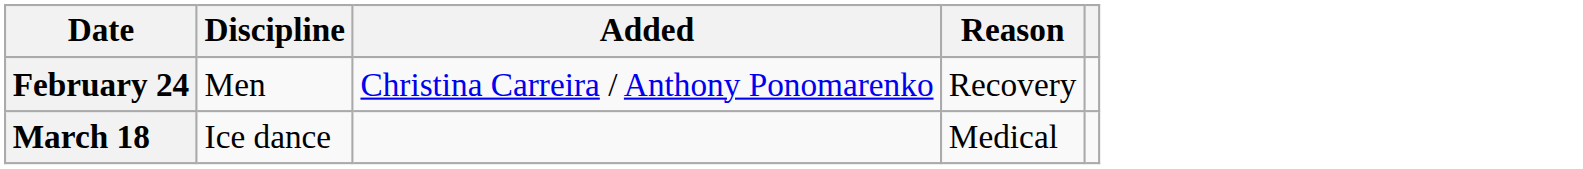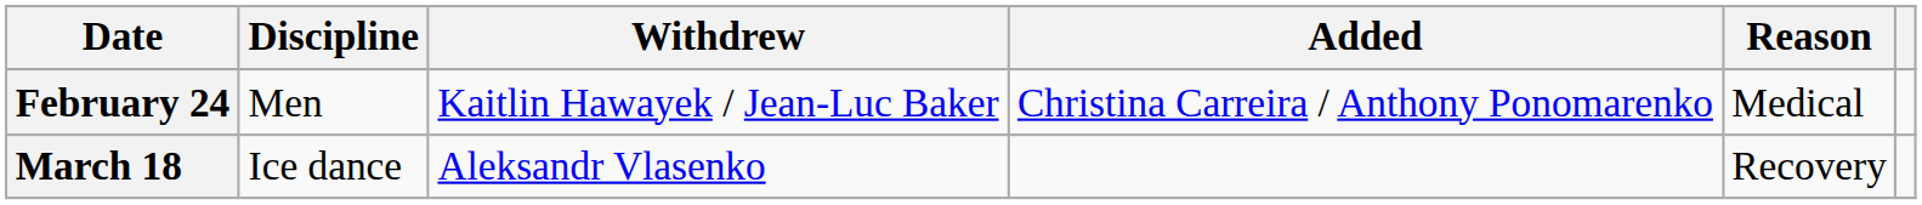 <table class="wikitable unsortable" style="text-align:left;">
 <tr>
 <th scope="col">Date</th>
 <th scope="col">Discipline</th>
+<th scope="col">Withdrew</th>
 <th scope="col">Added</th>
 <th scope="col">Reason</th>
 <th scope="col"></th>
 </tr>
 <tr>
 <th scope="row" style="text-align:left">February 24</th>
 <td>Men</td>
+<td> <a href='#'>Kaitlin Hawayek</a> / <a href='#'>Jean-Luc Baker</a></td>
 <td> <a href='#'>Christina Carreira</a> / <a href='#'>Anthony Ponomarenko</a></td>
-<td>Recovery</td>
+<td>Medical</td>
 <td></td>
 </tr>
 <tr>
 <th scope="row" style="text-align:left">March 18</th>
 <td>Ice dance</td>
+<td> <a href='#'>Aleksandr Vlasenko</a></td>
 <td></td>
-<td>Medical</td>
+<td>Recovery</td>
 <td></td>
 </tr>
 </table>
